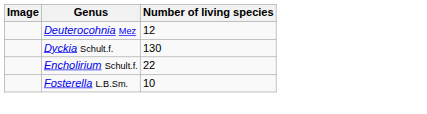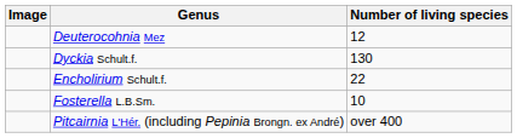 <table class="wikitable">
 <tr>
 <th>Image</th>
 <th>Genus</th>
 <th>Number of living species</th>
 </tr>
 <tr>
 <td></td>
 <td><em><a href='#'>Deuterocohnia</a></em> <small><a href='#'>Mez</a></small></td>
 <td>12</td>
 </tr>
 <tr>
 <td></td>
 <td><em><a href='#'>Dyckia</a></em> <small>Schult.f.</small></td>
 <td>130</td>
 </tr>
 <tr>
 <td></td>
 <td><em><a href='#'>Encholirium</a></em> <small>Schult.f.</small></td>
 <td>22</td>
 </tr>
 <tr>
 <td></td>
 <td><em><a href='#'>Fosterella</a></em> <small>L.B.Sm.</small></td>
 <td>10</td>
 </tr>
+<tr>
+<td></td>
+<td><em><a href='#'>Pitcairnia</a></em> <small><a href='#'>L'Hér.</a></small> (including <em>Pepinia</em> <small>Brongn. ex André</small>)</td>
+<td>over 400</td>
+</tr>
 </table>
